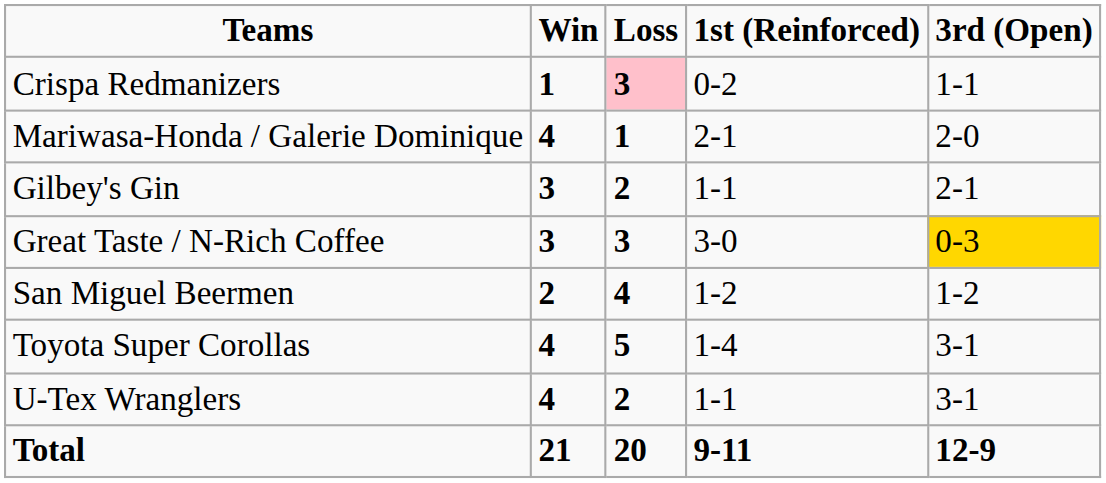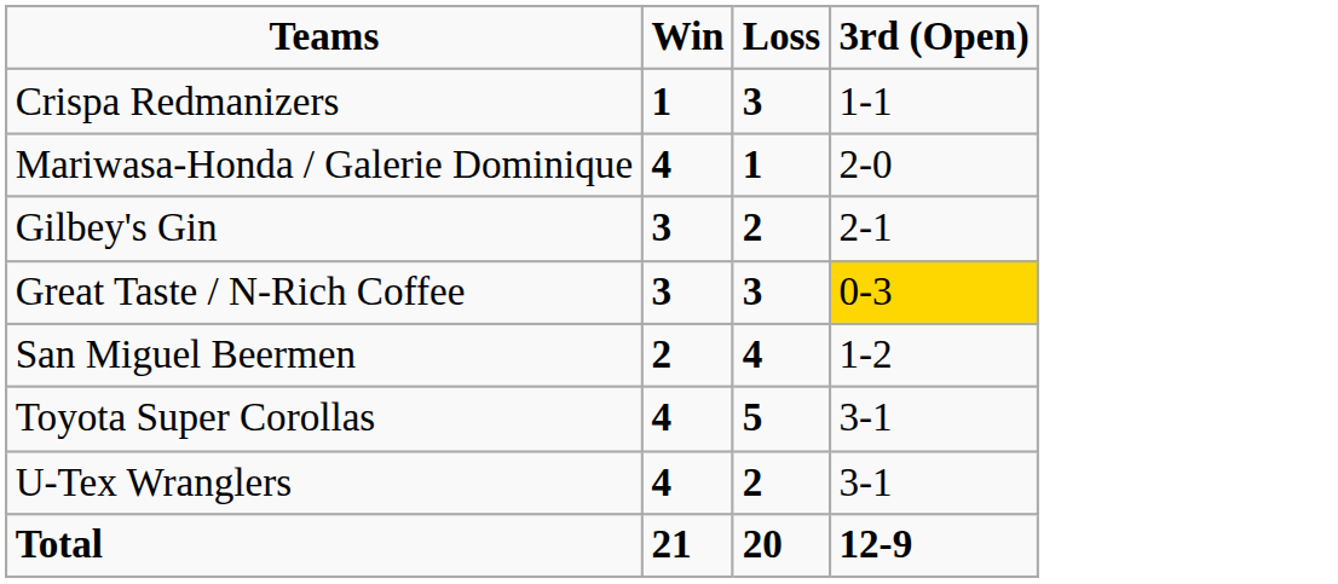 <table class=wikitable sortable>
 <tr align=center>
 <td><strong>Teams</strong></td>
 <td><strong>Win</strong></td>
 <td><strong>Loss</strong></td>
-<td><strong>1st (Reinforced)</strong></td>
 <td><strong>3rd (Open)</strong></td>
 </tr>
 <tr>
 <td>Crispa Redmanizers</td>
 <td><strong>1</strong></td>
-<td style="background: pink;"><strong>3</strong></td>
-<td>0-2</td>
+<td><strong>3</strong></td>
 <td>1-1</td>
 </tr>
 <tr>
 <td>Mariwasa-Honda / Galerie Dominique</td>
 <td><strong>4</strong></td>
 <td><strong>1</strong></td>
-<td>2-1</td>
 <td>2-0</td>
 </tr>
 <tr>
 <td>Gilbey's Gin</td>
 <td><strong>3</strong></td>
 <td><strong>2</strong></td>
-<td>1-1</td>
 <td>2-1</td>
 </tr>
 <tr>
 <td>Great Taste / N-Rich Coffee</td>
 <td><strong>3</strong></td>
 <td><strong>3</strong></td>
-<td>3-0</td>
 <td style="background: gold;">0-3</td>
 </tr>
 <tr>
 <td>San Miguel Beermen</td>
 <td><strong>2</strong></td>
 <td><strong>4</strong></td>
 <td>1-2</td>
-<td>1-2</td>
 </tr>
 <tr>
 <td>Toyota Super Corollas</td>
 <td><strong>4</strong></td>
 <td><strong>5</strong></td>
-<td>1-4</td>
 <td>3-1</td>
 </tr>
 <tr>
 <td>U-Tex Wranglers</td>
 <td><strong>4</strong></td>
 <td><strong>2</strong></td>
-<td>1-1</td>
 <td>3-1</td>
 </tr>
 <tr>
 <td><strong>Total</strong></td>
 <td><strong>21</strong></td>
 <td><strong>20</strong></td>
-<td><strong>9-11</strong></td>
 <td><strong>12-9</strong></td>
 </tr>
 </table>
